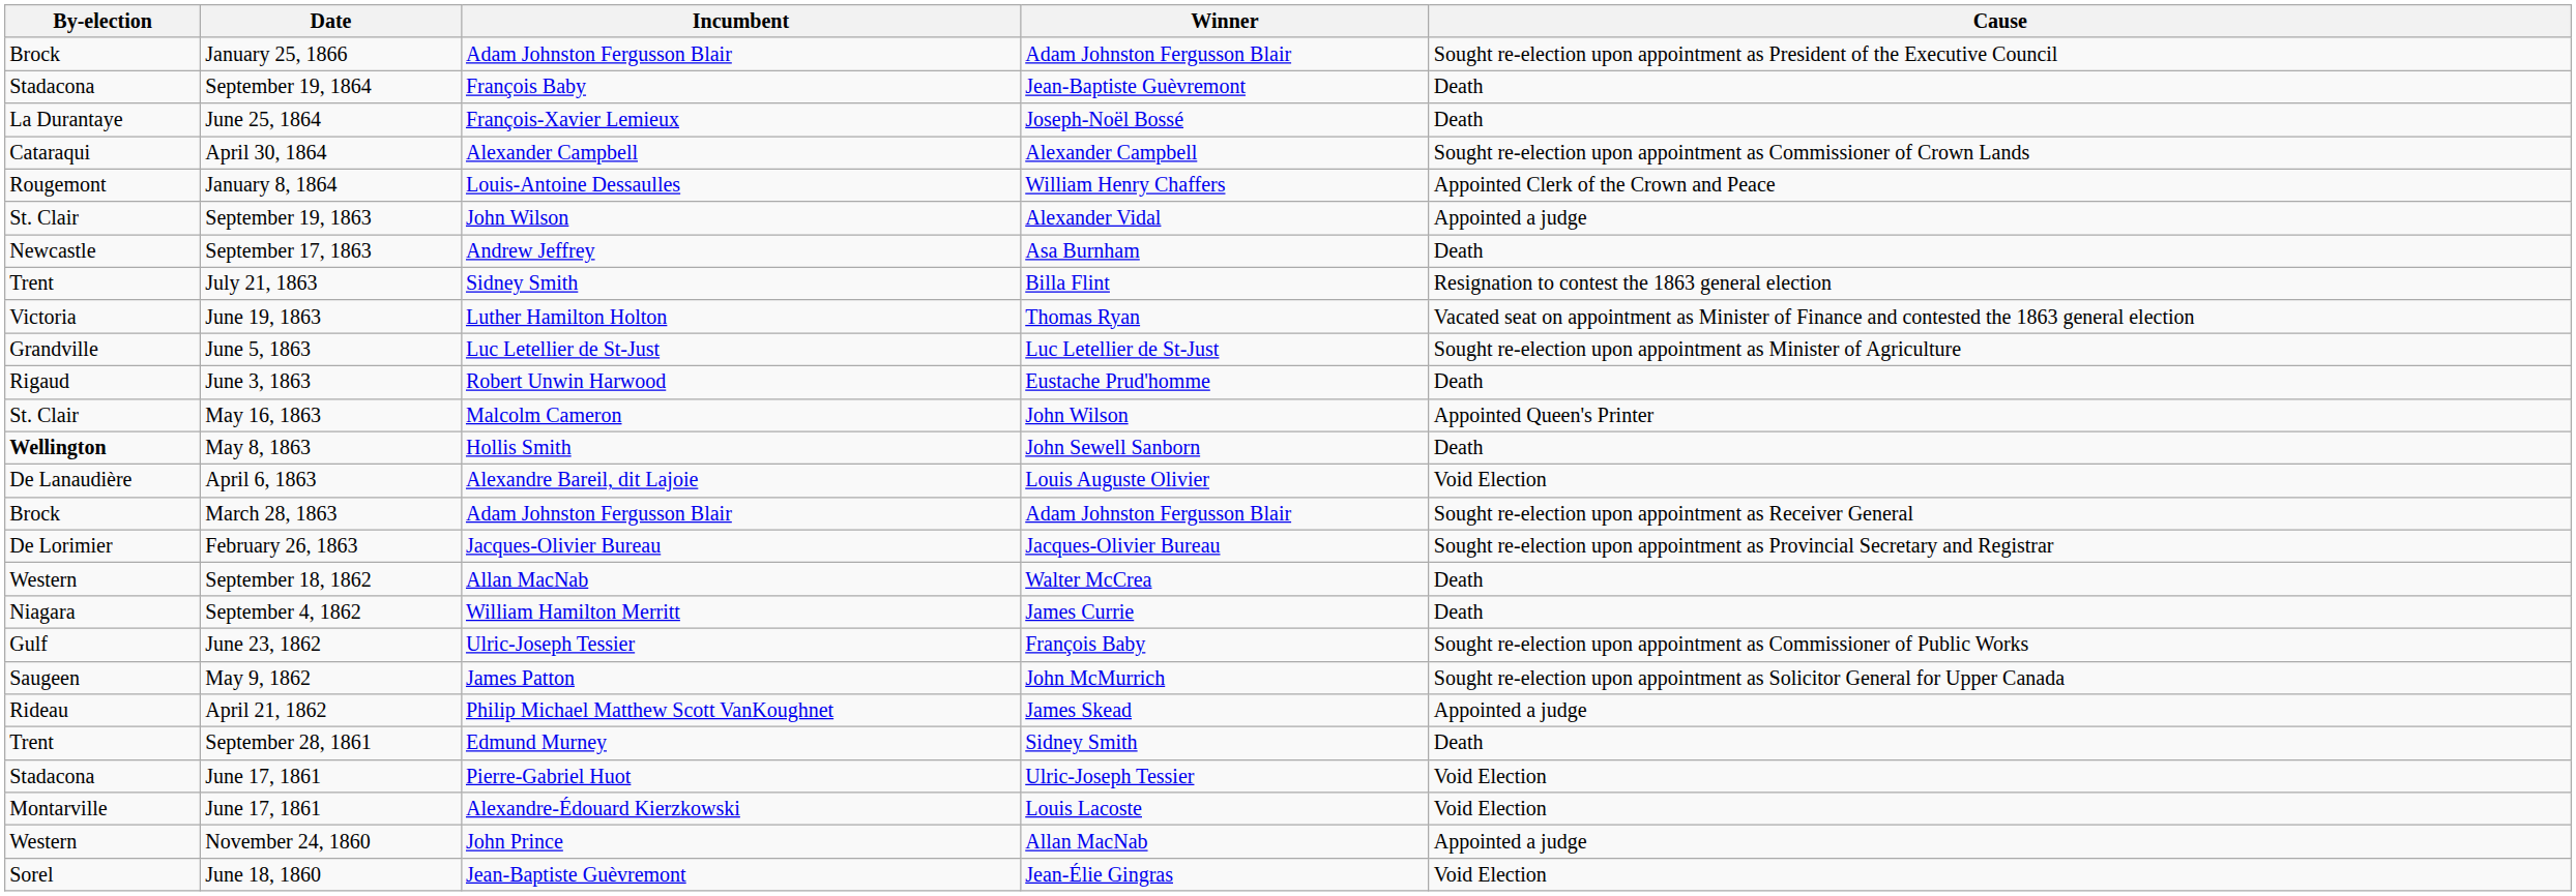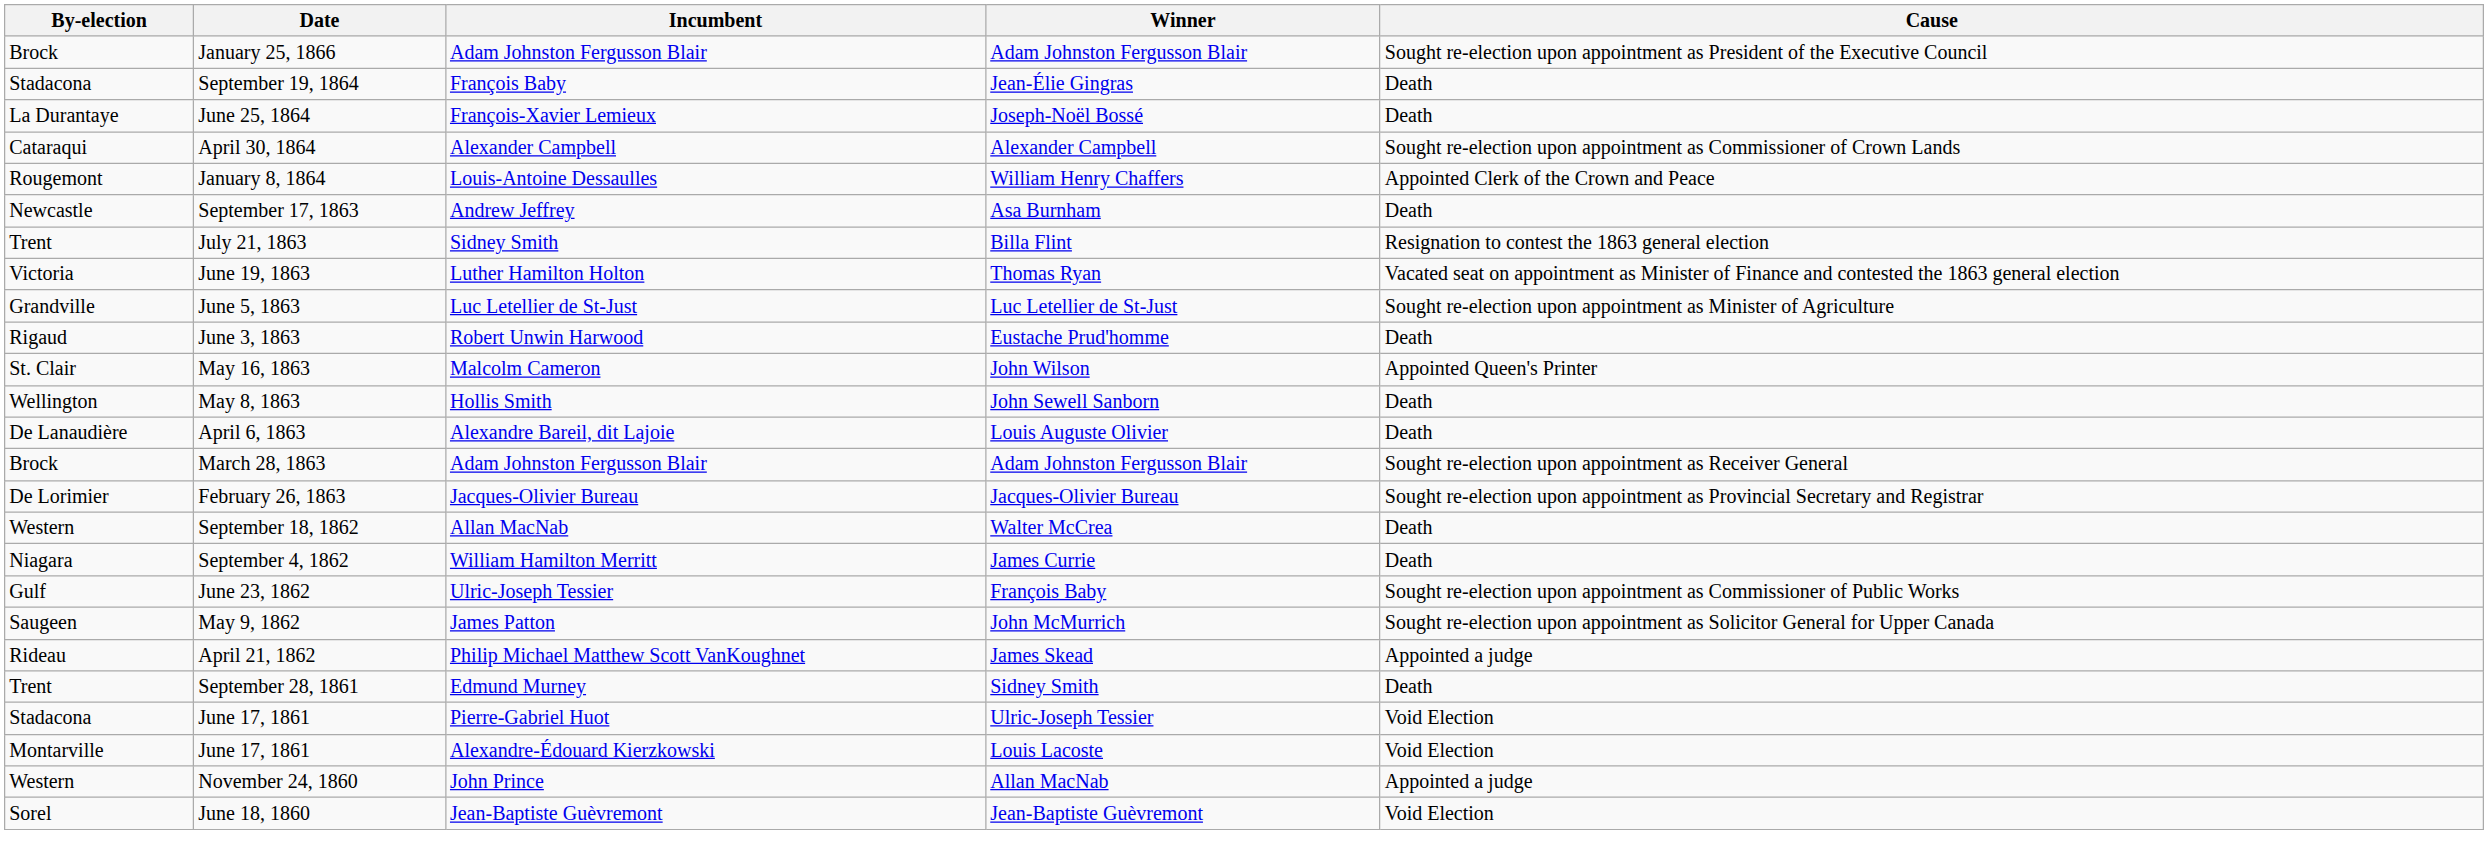 <table class=wikitable style="width:100%">
 <tr>
 <th>By-election</th>
 <th>Date</th>
 <th>Incumbent</th>
 <th>Winner</th>
 <th>Cause</th>
 </tr>
 <tr>
 <td>Brock</td>
 <td>January 25, 1866</td>
 <td><a href='#'>Adam Johnston Fergusson Blair</a></td>
 <td><a href='#'>Adam Johnston Fergusson Blair</a></td>
 <td>Sought re-election upon appointment as President of the Executive Council</td>
 </tr>
 <tr>
 <td>Stadacona</td>
 <td>September 19, 1864</td>
 <td><a href='#'>François Baby</a></td>
-<td><a href='#'>Jean-Baptiste Guèvremont</a></td>
+<td><a href='#'>Jean-Élie Gingras</a></td>
 <td>Death</td>
 </tr>
 <tr>
 <td>La Durantaye</td>
 <td>June 25, 1864</td>
 <td><a href='#'>François-Xavier Lemieux</a></td>
 <td><a href='#'>Joseph-Noël Bossé</a></td>
 <td>Death</td>
 </tr>
 <tr>
 <td>Cataraqui</td>
 <td>April 30, 1864</td>
 <td><a href='#'>Alexander Campbell</a></td>
 <td><a href='#'>Alexander Campbell</a></td>
 <td>Sought re-election upon appointment as Commissioner of Crown Lands</td>
 </tr>
 <tr>
 <td>Rougemont</td>
 <td>January 8, 1864</td>
 <td><a href='#'>Louis-Antoine Dessaulles</a></td>
 <td><a href='#'>William Henry Chaffers</a></td>
 <td>Appointed Clerk of the Crown and Peace</td>
-</tr>
-<tr>
-<td>St. Clair</td>
-<td>September 19, 1863</td>
-<td><a href='#'>John Wilson</a></td>
-<td><a href='#'>Alexander Vidal</a></td>
-<td>Appointed a judge</td>
 </tr>
 <tr>
 <td>Newcastle</td>
 <td>September 17, 1863</td>
 <td><a href='#'>Andrew Jeffrey</a></td>
 <td><a href='#'>Asa Burnham</a></td>
 <td>Death</td>
 </tr>
 <tr>
 <td>Trent</td>
 <td>July 21, 1863</td>
 <td><a href='#'>Sidney Smith</a></td>
 <td><a href='#'>Billa Flint</a></td>
 <td>Resignation to contest the 1863 general election</td>
 </tr>
 <tr>
 <td>Victoria</td>
 <td>June 19, 1863</td>
 <td><a href='#'>Luther Hamilton Holton</a></td>
 <td><a href='#'>Thomas Ryan</a></td>
 <td>Vacated seat on appointment as Minister of Finance and contested the 1863 general election</td>
 </tr>
 <tr>
 <td>Grandville</td>
 <td>June 5, 1863</td>
 <td><a href='#'>Luc Letellier de St-Just</a></td>
 <td><a href='#'>Luc Letellier de St-Just</a></td>
 <td>Sought re-election upon appointment as Minister of Agriculture</td>
 </tr>
 <tr>
 <td>Rigaud</td>
 <td>June 3, 1863</td>
 <td><a href='#'>Robert Unwin Harwood</a></td>
 <td><a href='#'>Eustache Prud'homme</a></td>
 <td>Death</td>
 </tr>
 <tr>
 <td>St. Clair</td>
 <td>May 16, 1863</td>
 <td><a href='#'>Malcolm Cameron</a></td>
 <td><a href='#'>John Wilson</a></td>
 <td>Appointed Queen's Printer</td>
 </tr>
 <tr>
-<td><strong>Wellington</strong></td>
+<td>Wellington</td>
 <td>May 8, 1863</td>
 <td><a href='#'>Hollis Smith</a></td>
 <td><a href='#'>John Sewell Sanborn</a></td>
 <td>Death</td>
 </tr>
 <tr>
 <td>De Lanaudière</td>
 <td>April 6, 1863</td>
 <td><a href='#'>Alexandre Bareil, dit Lajoie</a></td>
 <td><a href='#'>Louis Auguste Olivier</a></td>
-<td>Void Election</td>
+<td>Death</td>
 </tr>
 <tr>
 <td>Brock</td>
 <td>March 28, 1863</td>
 <td><a href='#'>Adam Johnston Fergusson Blair</a></td>
 <td><a href='#'>Adam Johnston Fergusson Blair</a></td>
 <td>Sought re-election upon appointment as Receiver General</td>
 </tr>
 <tr>
 <td>De Lorimier</td>
 <td>February 26, 1863</td>
 <td><a href='#'>Jacques-Olivier Bureau</a></td>
 <td><a href='#'>Jacques-Olivier Bureau</a></td>
 <td>Sought re-election upon appointment as Provincial Secretary and Registrar</td>
 </tr>
 <tr>
 <td>Western</td>
 <td>September 18, 1862</td>
 <td><a href='#'>Allan MacNab</a></td>
 <td><a href='#'>Walter McCrea</a></td>
 <td>Death</td>
 </tr>
 <tr>
 <td>Niagara</td>
 <td>September 4, 1862</td>
 <td><a href='#'>William Hamilton Merritt</a></td>
 <td><a href='#'>James Currie</a></td>
 <td>Death</td>
 </tr>
 <tr>
 <td>Gulf</td>
 <td>June 23, 1862</td>
 <td><a href='#'>Ulric-Joseph Tessier</a></td>
 <td><a href='#'>François Baby</a></td>
 <td>Sought re-election upon appointment as Commissioner of Public Works</td>
 </tr>
 <tr>
 <td>Saugeen</td>
 <td>May 9, 1862</td>
 <td><a href='#'>James Patton</a></td>
 <td><a href='#'>John McMurrich</a></td>
 <td>Sought re-election upon appointment as Solicitor General for Upper Canada</td>
 </tr>
 <tr>
 <td>Rideau</td>
 <td>April 21, 1862</td>
 <td><a href='#'>Philip Michael Matthew Scott VanKoughnet</a></td>
 <td><a href='#'>James Skead</a></td>
 <td>Appointed a judge</td>
 </tr>
 <tr>
 <td>Trent</td>
 <td>September 28, 1861</td>
 <td><a href='#'>Edmund Murney</a></td>
 <td><a href='#'>Sidney Smith</a></td>
 <td>Death</td>
 </tr>
 <tr>
 <td>Stadacona</td>
 <td>June 17, 1861</td>
 <td><a href='#'>Pierre-Gabriel Huot</a></td>
 <td><a href='#'>Ulric-Joseph Tessier</a></td>
 <td>Void Election</td>
 </tr>
 <tr>
 <td>Montarville</td>
 <td>June 17, 1861</td>
 <td><a href='#'>Alexandre-Édouard Kierzkowski</a></td>
 <td><a href='#'>Louis Lacoste</a></td>
 <td>Void Election</td>
 </tr>
 <tr>
 <td>Western</td>
 <td>November 24, 1860</td>
 <td><a href='#'>John Prince</a></td>
 <td><a href='#'>Allan MacNab</a></td>
 <td>Appointed a judge</td>
 </tr>
 <tr>
 <td>Sorel</td>
 <td>June 18, 1860</td>
 <td><a href='#'>Jean-Baptiste Guèvremont</a></td>
-<td><a href='#'>Jean-Élie Gingras</a></td>
+<td><a href='#'>Jean-Baptiste Guèvremont</a></td>
 <td>Void Election</td>
 </tr>
 </table>
